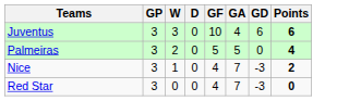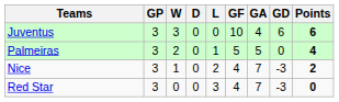 <table class = "wikitable sortable">
 <tr align=center bgcolor=#efefef>
 <th width=185>Teams</th>
 <th width=20>GP</th>
 <th width=20>W</th>
 <th width=20>D</th>
+<th width=20>L</th>
 <th width=20>GF</th>
 <th width=20>GA</th>
 <th width=20>GD</th>
 <th width=20>Points</th>
 </tr>
 <tr align=center bgcolor=#ccffcc>
 <td style="text-align:left;"> <a href='#'>Juventus</a></td>
 <td>3</td>
 <td>3</td>
+<td>0</td>
 <td>0</td>
 <td>10</td>
 <td>4</td>
 <td>6</td>
 <td><strong>6</strong></td>
 </tr>
 <tr align=center bgcolor=#ccffcc>
 <td style="text-align:left;"> <a href='#'>Palmeiras</a></td>
 <td>3</td>
 <td>2</td>
 <td>0</td>
+<td>1</td>
 <td>5</td>
 <td>5</td>
 <td>0</td>
 <td><strong>4</strong></td>
 </tr>
 <tr align=center>
 <td style="text-align:left;"> <a href='#'>Nice</a></td>
 <td>3</td>
 <td>1</td>
 <td>0</td>
+<td>2</td>
 <td>4</td>
 <td>7</td>
 <td>-3</td>
 <td><strong>2</strong></td>
 </tr>
 <tr align=center>
 <td style="text-align:left;"> <a href='#'>Red Star</a></td>
 <td>3</td>
 <td>0</td>
 <td>0</td>
+<td>3</td>
 <td>4</td>
 <td>7</td>
 <td>-3</td>
 <td><strong>0</strong></td>
 </tr>
 </table>
